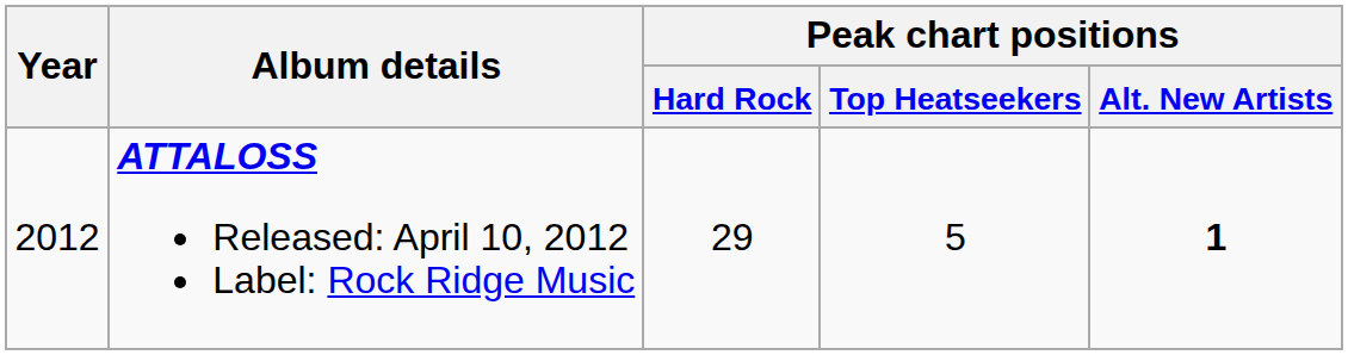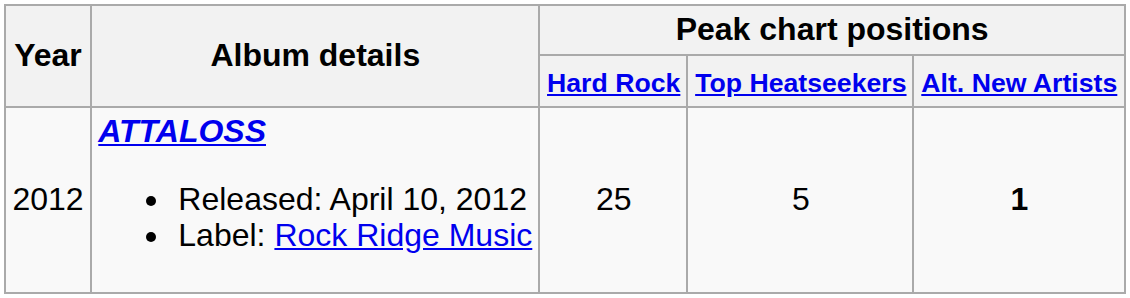 <table class="wikitable">
 <tr>
 <th rowspan=2>Year</th>
 <th rowspan=2>Album details</th>
 <th colspan=3>Peak chart positions</th>
 </tr>
 <tr>
 <th style="width:em"><small><a href='#'>Hard Rock</a></small></th>
 <th style="width:em"><small><a href='#'>Top Heatseekers</a></small></th>
 <th style="width:em"><small><a href='#'>Alt. New Artists</a></small></th>
 </tr>
 <tr>
 <td>2012</td>
 <td><strong><em><a href='#'>ATTALOSS</a></em></strong><br><ul><li>Released: April 10, 2012</li><li>Label: <a href='#'>Rock Ridge Music</a></li></ul></td>
-<td style="text-align:center;">29</td>
+<td style="text-align:center;">25</td>
 <td style="text-align:center;">5</td>
 <td style="text-align:center;"><strong>1</strong></td>
 </tr>
 </table>
